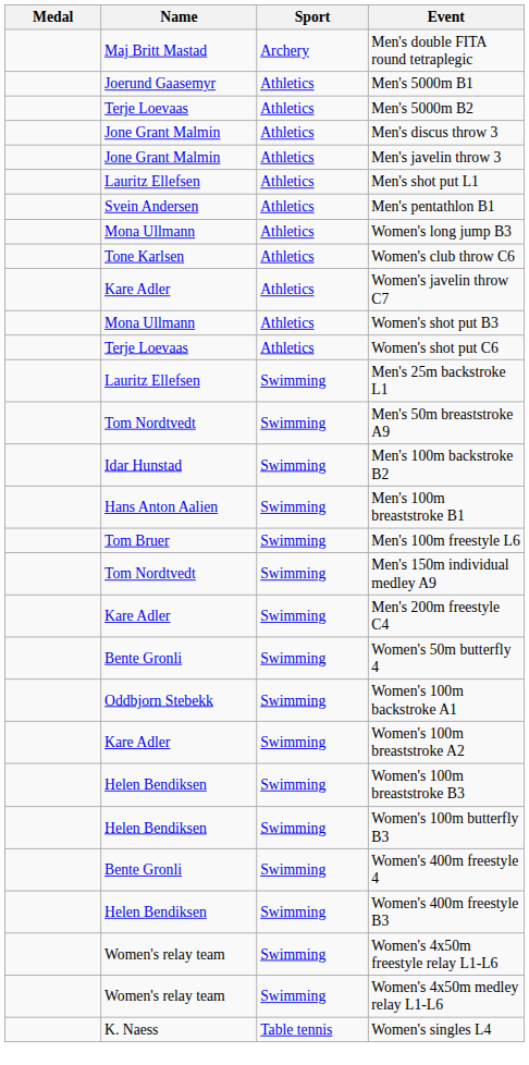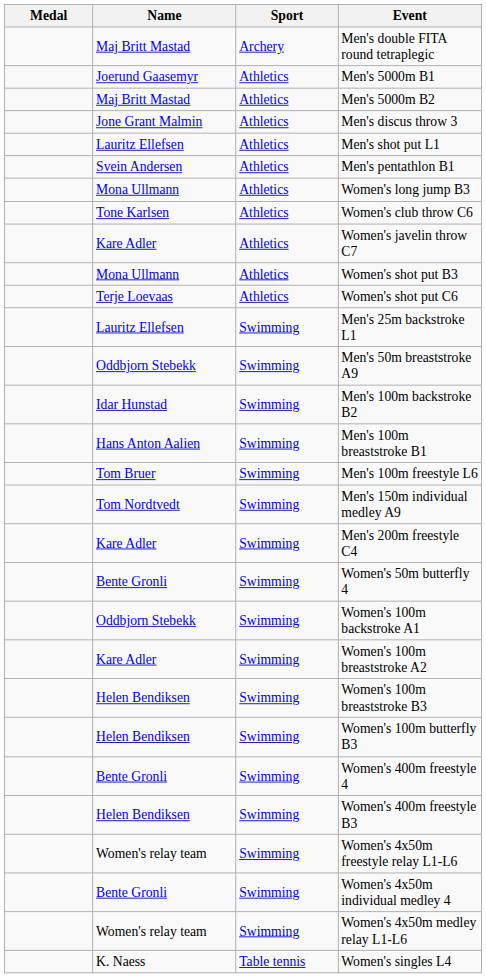 <table class=wikitable style="font-size:95%">
 <tr>
 <th style="width:6em">Medal</th>
 <th style="width:10em">Name</th>
 <th style="width:7em">Sport</th>
 <th style="width:10em">Event</th>
 </tr>
 <tr>
 <td></td>
 <td><a href='#'>Maj Britt Mastad</a></td>
 <td><a href='#'>Archery</a></td>
 <td>Men's double FITA round tetraplegic</td>
 </tr>
 <tr>
 <td></td>
 <td><a href='#'>Joerund Gaasemyr</a></td>
 <td><a href='#'>Athletics</a></td>
 <td>Men's 5000m B1</td>
 </tr>
 <tr>
 <td></td>
-<td><a href='#'>Terje Loevaas</a></td>
+<td><a href='#'>Maj Britt Mastad</a></td>
 <td><a href='#'>Athletics</a></td>
 <td>Men's 5000m B2</td>
 </tr>
 <tr>
 <td></td>
 <td><a href='#'>Jone Grant Malmin</a></td>
 <td><a href='#'>Athletics</a></td>
 <td>Men's discus throw 3</td>
-</tr>
-<tr>
-<td></td>
-<td><a href='#'>Jone Grant Malmin</a></td>
-<td><a href='#'>Athletics</a></td>
-<td>Men's javelin throw 3</td>
 </tr>
 <tr>
 <td></td>
 <td><a href='#'>Lauritz Ellefsen</a></td>
 <td><a href='#'>Athletics</a></td>
 <td>Men's shot put L1</td>
 </tr>
 <tr>
 <td></td>
 <td><a href='#'>Svein Andersen</a></td>
 <td><a href='#'>Athletics</a></td>
 <td>Men's pentathlon B1</td>
 </tr>
 <tr>
 <td></td>
 <td><a href='#'>Mona Ullmann</a></td>
 <td><a href='#'>Athletics</a></td>
 <td>Women's long jump B3</td>
 </tr>
 <tr>
 <td></td>
 <td><a href='#'>Tone Karlsen</a></td>
 <td><a href='#'>Athletics</a></td>
 <td>Women's club throw C6</td>
 </tr>
 <tr>
 <td></td>
 <td><a href='#'>Kare Adler</a></td>
 <td><a href='#'>Athletics</a></td>
 <td>Women's javelin throw C7</td>
 </tr>
 <tr>
 <td></td>
 <td><a href='#'>Mona Ullmann</a></td>
 <td><a href='#'>Athletics</a></td>
 <td>Women's shot put B3</td>
 </tr>
 <tr>
 <td></td>
 <td><a href='#'>Terje Loevaas</a></td>
 <td><a href='#'>Athletics</a></td>
 <td>Women's shot put C6</td>
 </tr>
 <tr>
 <td></td>
 <td><a href='#'>Lauritz Ellefsen</a></td>
 <td><a href='#'>Swimming</a></td>
 <td>Men's 25m backstroke L1</td>
 </tr>
 <tr>
 <td></td>
-<td><a href='#'>Tom Nordtvedt</a></td>
+<td><a href='#'>Oddbjorn Stebekk</a></td>
 <td><a href='#'>Swimming</a></td>
 <td>Men's 50m breaststroke A9</td>
 </tr>
 <tr>
 <td></td>
 <td><a href='#'>Idar Hunstad</a></td>
 <td><a href='#'>Swimming</a></td>
 <td>Men's 100m backstroke B2</td>
 </tr>
 <tr>
 <td></td>
 <td><a href='#'>Hans Anton Aalien</a></td>
 <td><a href='#'>Swimming</a></td>
 <td>Men's 100m breaststroke B1</td>
 </tr>
 <tr>
 <td></td>
 <td><a href='#'>Tom Bruer</a></td>
 <td><a href='#'>Swimming</a></td>
 <td>Men's 100m freestyle L6</td>
 </tr>
 <tr>
 <td></td>
 <td><a href='#'>Tom Nordtvedt</a></td>
 <td><a href='#'>Swimming</a></td>
 <td>Men's 150m individual medley A9</td>
 </tr>
 <tr>
 <td></td>
 <td><a href='#'>Kare Adler</a></td>
 <td><a href='#'>Swimming</a></td>
 <td>Men's 200m freestyle C4</td>
 </tr>
 <tr>
 <td></td>
 <td><a href='#'>Bente Gronli</a></td>
 <td><a href='#'>Swimming</a></td>
 <td>Women's 50m butterfly 4</td>
 </tr>
 <tr>
 <td></td>
 <td><a href='#'>Oddbjorn Stebekk</a></td>
 <td><a href='#'>Swimming</a></td>
 <td>Women's 100m backstroke A1</td>
 </tr>
 <tr>
 <td></td>
 <td><a href='#'>Kare Adler</a></td>
 <td><a href='#'>Swimming</a></td>
 <td>Women's 100m breaststroke A2</td>
 </tr>
 <tr>
 <td></td>
 <td><a href='#'>Helen Bendiksen</a></td>
 <td><a href='#'>Swimming</a></td>
 <td>Women's 100m breaststroke B3</td>
 </tr>
 <tr>
 <td></td>
 <td><a href='#'>Helen Bendiksen</a></td>
 <td><a href='#'>Swimming</a></td>
 <td>Women's 100m butterfly B3</td>
 </tr>
 <tr>
 <td></td>
 <td><a href='#'>Bente Gronli</a></td>
 <td><a href='#'>Swimming</a></td>
 <td>Women's 400m freestyle 4</td>
 </tr>
 <tr>
 <td></td>
 <td><a href='#'>Helen Bendiksen</a></td>
 <td><a href='#'>Swimming</a></td>
 <td>Women's 400m freestyle B3</td>
 </tr>
 <tr>
 <td></td>
 <td>Women's relay team</td>
 <td><a href='#'>Swimming</a></td>
 <td>Women's 4x50m freestyle relay L1-L6</td>
 </tr>
 <tr>
 <td></td>
+<td><a href='#'>Bente Gronli</a></td>
+<td><a href='#'>Swimming</a></td>
+<td>Women's 4x50m individual medley 4</td>
+</tr>
+<tr>
+<td></td>
 <td>Women's relay team</td>
 <td><a href='#'>Swimming</a></td>
 <td>Women's 4x50m medley relay L1-L6</td>
 </tr>
 <tr>
 <td></td>
 <td>K. Naess</td>
 <td><a href='#'>Table tennis</a></td>
 <td>Women's singles L4</td>
 </tr>
 </table>
